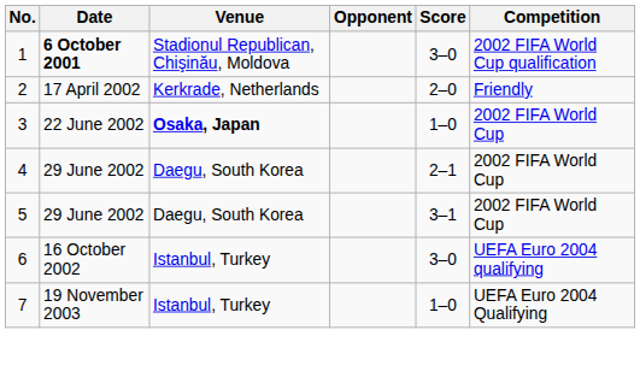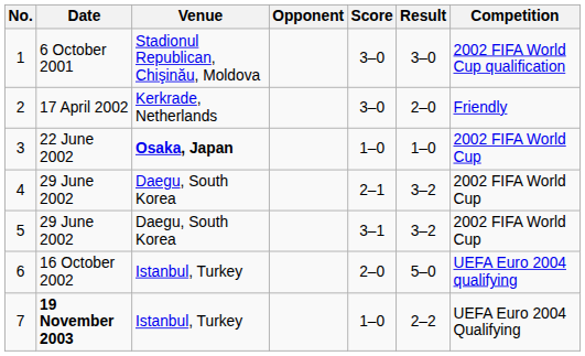 <table class="wikitable sortable">
 <tr>
 <th scope="col">No.</th>
 <th scope="col">Date</th>
 <th scope="col">Venue</th>
 <th scope="col">Opponent</th>
 <th scope="col">Score</th>
+<th scope="col">Result</th>
 <th scope="col">Competition</th>
 </tr>
 <tr>
 <td align="center">1</td>
-<td><strong>6 October 2001</strong></td>
+<td>6 October 2001</td>
 <td><a href='#'>Stadionul Republican</a>, <a href='#'>Chişinău</a>, Moldova</td>
 <td></td>
+<td align="center">3–0</td>
 <td align="center">3–0</td>
 <td><a href='#'>2002 FIFA World Cup qualification</a></td>
 </tr>
 <tr>
 <td align="center">2</td>
 <td>17 April 2002</td>
 <td><a href='#'>Kerkrade</a>, Netherlands</td>
 <td></td>
+<td align="center">3–0</td>
 <td align="center">2–0</td>
 <td><a href='#'>Friendly</a></td>
 </tr>
 <tr>
 <td align="center">3</td>
 <td>22 June 2002</td>
 <td><strong><a href='#'>Osaka</a>, Japan</strong></td>
 <td></td>
 <td align="center">1–0</td>
+<td align="center">1–0</td>
 <td><a href='#'>2002 FIFA World Cup</a></td>
 </tr>
 <tr>
 <td align="center">4</td>
 <td>29 June 2002</td>
 <td><a href='#'>Daegu</a>, South Korea</td>
 <td></td>
 <td align="center">2–1</td>
+<td align="center">3–2</td>
 <td>2002 FIFA World Cup</td>
 </tr>
 <tr>
 <td align="center">5</td>
 <td>29 June 2002</td>
 <td>Daegu, South Korea</td>
 <td></td>
 <td align="center">3–1</td>
+<td align="center">3–2</td>
 <td>2002 FIFA  World Cup</td>
 </tr>
 <tr>
 <td align="center">6</td>
 <td>16 October 2002</td>
 <td><a href='#'>Istanbul</a>, Turkey</td>
 <td></td>
-<td align="center">3–0</td>
+<td align="center">2–0</td>
+<td align="center">5–0</td>
 <td><a href='#'>UEFA Euro 2004 qualifying</a></td>
 </tr>
 <tr>
 <td align="center">7</td>
-<td>19 November 2003</td>
+<td><strong>19 November 2003</strong></td>
 <td><a href='#'>Istanbul</a>, Turkey</td>
 <td></td>
 <td align="center">1–0</td>
+<td align="center">2–2</td>
 <td>UEFA Euro 2004 Qualifying</td>
 </tr>
 </table>
